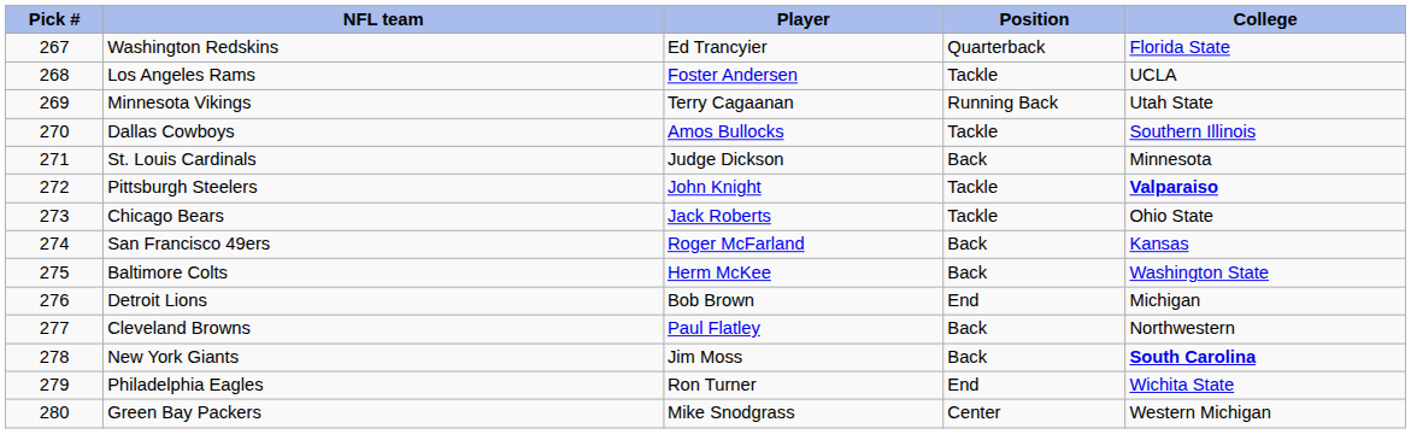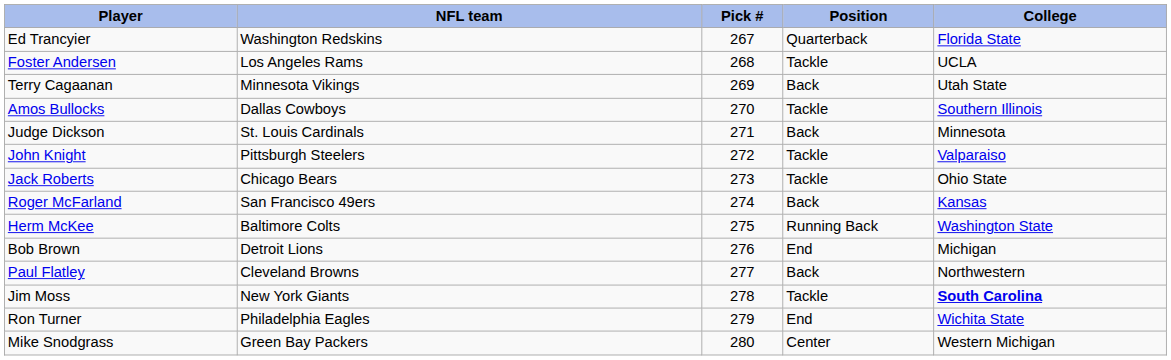 <table class="wikitable sortable sortable" style="width: 100%">
 <tr>
+<th style="width:20%; background:#a8bdec;">Player</th>
+<th style="width:40%; background:#a8bdec;">NFL team</th>
 <th style="background:#a8bdec; width:7%;">Pick #</th>
-<th style="width:40%; background:#a8bdec;">NFL team</th>
-<th style="width:20%; background:#a8bdec;">Player</th>
 <th style="width:13%; background:#a8bdec;">Position</th>
 <th style="background:#A8BDEC;">College</th>
 </tr>
 <tr>
+<td>Ed Trancyier</td>
+<td>Washington Redskins</td>
 <td align=center>267</td>
-<td>Washington Redskins</td>
-<td>Ed Trancyier</td>
 <td>Quarterback</td>
 <td><a href='#'>Florida State</a></td>
 </tr>
 <tr>
+<td><a href='#'>Foster Andersen</a></td>
+<td>Los Angeles Rams</td>
 <td align=center>268</td>
-<td>Los Angeles Rams</td>
-<td><a href='#'>Foster Andersen</a></td>
 <td>Tackle</td>
 <td>UCLA</td>
 </tr>
 <tr>
+<td>Terry Cagaanan</td>
+<td>Minnesota Vikings</td>
 <td align=center>269</td>
-<td>Minnesota Vikings</td>
-<td>Terry Cagaanan</td>
-<td>Running Back</td>
+<td>Back</td>
 <td>Utah State</td>
 </tr>
 <tr>
+<td><a href='#'>Amos Bullocks</a></td>
+<td>Dallas Cowboys</td>
 <td align=center>270</td>
-<td>Dallas Cowboys</td>
-<td><a href='#'>Amos Bullocks</a></td>
 <td>Tackle</td>
 <td><a href='#'>Southern Illinois</a></td>
 </tr>
 <tr>
+<td>Judge Dickson</td>
+<td>St. Louis Cardinals</td>
 <td align=center>271</td>
-<td>St. Louis Cardinals</td>
-<td>Judge Dickson</td>
 <td>Back</td>
 <td>Minnesota</td>
 </tr>
 <tr>
+<td><a href='#'>John Knight</a></td>
+<td>Pittsburgh Steelers</td>
 <td align=center>272</td>
-<td>Pittsburgh Steelers</td>
-<td><a href='#'>John Knight</a></td>
 <td>Tackle</td>
-<td><strong><a href='#'>Valparaiso</a></strong></td>
+<td><a href='#'>Valparaiso</a></td>
 </tr>
 <tr>
+<td><a href='#'>Jack Roberts</a></td>
+<td>Chicago Bears</td>
 <td align=center>273</td>
-<td>Chicago Bears</td>
-<td><a href='#'>Jack Roberts</a></td>
 <td>Tackle</td>
 <td>Ohio State</td>
 </tr>
 <tr>
+<td><a href='#'>Roger McFarland</a></td>
+<td>San Francisco 49ers</td>
 <td align=center>274</td>
-<td>San Francisco 49ers</td>
-<td><a href='#'>Roger McFarland</a></td>
 <td>Back</td>
 <td><a href='#'>Kansas</a></td>
 </tr>
 <tr>
+<td><a href='#'>Herm McKee</a></td>
+<td>Baltimore Colts</td>
 <td align=center>275</td>
-<td>Baltimore Colts</td>
-<td><a href='#'>Herm McKee</a></td>
-<td>Back</td>
+<td>Running Back</td>
 <td><a href='#'>Washington State</a></td>
 </tr>
 <tr>
+<td>Bob Brown</td>
+<td>Detroit Lions</td>
 <td align=center>276</td>
-<td>Detroit Lions</td>
-<td>Bob Brown</td>
 <td>End</td>
 <td>Michigan</td>
 </tr>
 <tr>
+<td><a href='#'>Paul Flatley</a></td>
+<td>Cleveland Browns</td>
 <td align=center>277</td>
-<td>Cleveland Browns</td>
-<td><a href='#'>Paul Flatley</a></td>
 <td>Back</td>
 <td>Northwestern</td>
 </tr>
 <tr>
+<td>Jim Moss</td>
+<td>New York Giants</td>
 <td align=center>278</td>
-<td>New York Giants</td>
-<td>Jim Moss</td>
-<td>Back</td>
+<td>Tackle</td>
 <td><strong><a href='#'>South Carolina</a></strong></td>
 </tr>
 <tr>
+<td>Ron Turner</td>
+<td>Philadelphia Eagles</td>
 <td align=center>279</td>
-<td>Philadelphia Eagles</td>
-<td>Ron Turner</td>
 <td>End</td>
 <td><a href='#'>Wichita State</a></td>
 </tr>
 <tr>
+<td>Mike Snodgrass</td>
+<td>Green Bay Packers</td>
 <td align=center>280</td>
-<td>Green Bay Packers</td>
-<td>Mike Snodgrass</td>
 <td>Center</td>
 <td>Western Michigan</td>
 </tr>
 </table>
